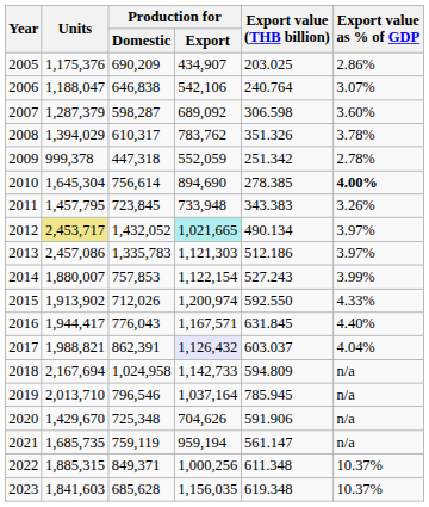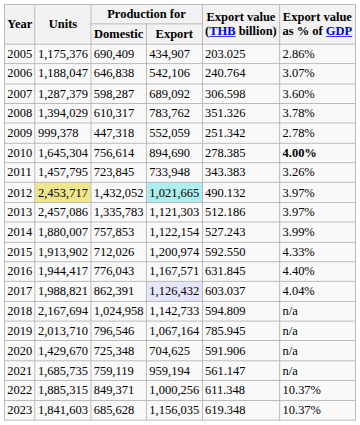 <table class="wikitable">
 <tr>
 <th rowspan = 2>Year</th>
 <th rowspan = 2>Units</th>
 <th colspan = 2>Production for</th>
 <th rowspan =2>Export value <br> (<a href='#'>THB</a> billion)</th>
 <th rowspan =2>Export value <br> as % of <a href='#'>GDP</a></th>
 </tr>
 <tr>
 <th>Domestic</th>
 <th>Export</th>
 </tr>
 <tr>
 <td>2005</td>
 <td> 1,175,376</td>
-<td>690,209</td>
+<td>690,409</td>
 <td>434,907</td>
 <td>203.025</td>
 <td>2.86%</td>
 </tr>
 <tr>
 <td>2006</td>
 <td> 1,188,047</td>
 <td>646,838</td>
 <td>542,106</td>
 <td>240.764</td>
 <td>3.07%</td>
 </tr>
 <tr>
 <td>2007</td>
 <td> 1,287,379</td>
 <td>598,287</td>
 <td>689,092</td>
 <td>306.598</td>
 <td>3.60%</td>
 </tr>
 <tr>
 <td>2008</td>
 <td> 1,394,029</td>
 <td>610,317</td>
 <td>783,762</td>
 <td>351.326</td>
 <td>3.78%</td>
 </tr>
 <tr>
 <td>2009</td>
 <td> 999,378</td>
 <td>447,318</td>
 <td>552,059</td>
 <td>251.342</td>
 <td>2.78%</td>
 </tr>
 <tr>
 <td>2010</td>
 <td> 1,645,304</td>
 <td>756,614</td>
 <td>894,690</td>
 <td>278.385</td>
 <td><strong>4.00%</strong></td>
 </tr>
 <tr>
 <td>2011</td>
 <td>1,457,795</td>
 <td>723,845</td>
 <td>733,948</td>
 <td>343.383</td>
 <td>3.26%</td>
 </tr>
 <tr>
 <td>2012</td>
 <td style="background: khaki;"> 2,453,717</td>
 <td>1,432,052</td>
 <td style="background: paleturquoise;">1,021,665</td>
-<td>490.134</td>
+<td>490.132</td>
 <td>3.97%</td>
 </tr>
 <tr>
 <td>2013</td>
 <td> 2,457,086</td>
 <td>1,335,783</td>
 <td>1,121,303</td>
 <td>512.186</td>
 <td>3.97%</td>
 </tr>
 <tr>
 <td>2014</td>
 <td> 1,880,007</td>
 <td>757,853</td>
 <td>1,122,154</td>
 <td>527.243</td>
 <td>3.99%</td>
 </tr>
 <tr>
 <td>2015</td>
 <td> 1,913,902</td>
 <td>712,026</td>
 <td>1,200,974</td>
 <td>592.550</td>
 <td>4.33%</td>
 </tr>
 <tr>
 <td>2016</td>
 <td> 1,944,417</td>
 <td>776,043</td>
 <td>1,167,571</td>
 <td>631.845</td>
 <td>4.40%</td>
 </tr>
 <tr>
 <td>2017</td>
 <td> 1,988,821</td>
 <td>862,391</td>
 <td style="background: lavender;">1,126,432</td>
 <td>603.037</td>
 <td>4.04%</td>
 </tr>
 <tr>
 <td>2018</td>
 <td> 2,167,694</td>
 <td>1,024,958</td>
 <td>1,142,733</td>
 <td>594.809</td>
 <td>n/a</td>
 </tr>
 <tr>
 <td>2019</td>
 <td> 2,013,710</td>
 <td>796,546</td>
-<td>1,037,164</td>
+<td>1,067,164</td>
 <td>785.945</td>
 <td>n/a</td>
 </tr>
 <tr>
 <td>2020</td>
 <td> 1,429,670</td>
 <td>725,348</td>
-<td>704,626</td>
+<td>704,625</td>
 <td>591.906</td>
 <td>n/a</td>
 </tr>
 <tr>
 <td>2021</td>
 <td> 1,685,735</td>
 <td>759,119</td>
 <td>959,194</td>
 <td>561.147</td>
 <td>n/a</td>
 </tr>
 <tr>
 <td>2022</td>
 <td> 1,885,315</td>
 <td>849,371</td>
 <td>1,000,256</td>
 <td>611.348</td>
 <td>10.37%</td>
 </tr>
 <tr>
 <td>2023</td>
 <td> 1,841,603</td>
 <td>685,628</td>
 <td>1,156,035</td>
 <td>619.348</td>
 <td>10.37%</td>
 </tr>
 </table>
